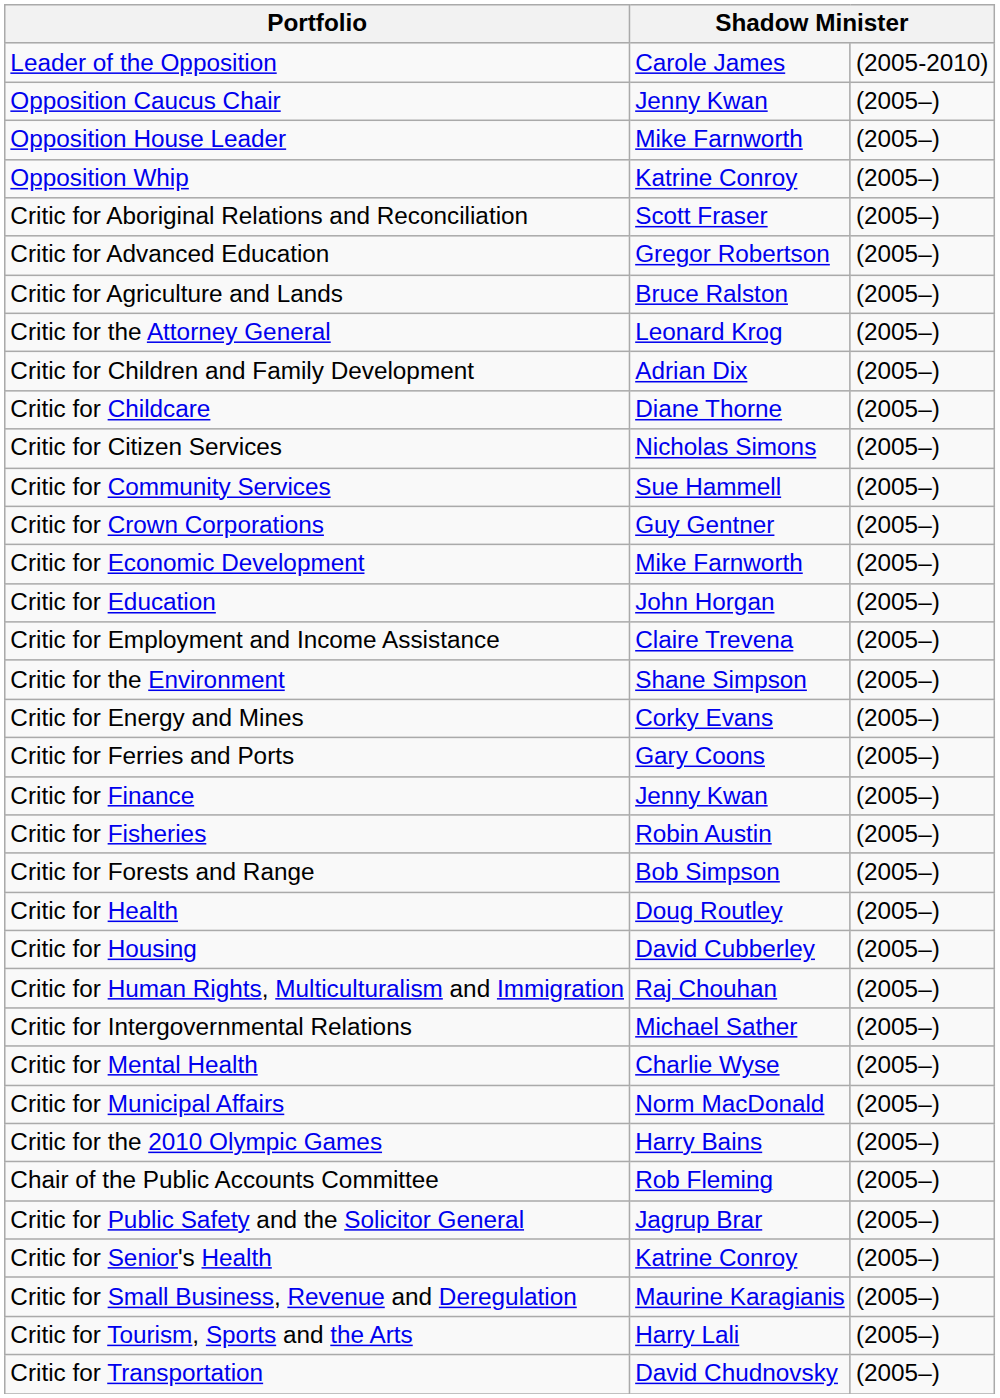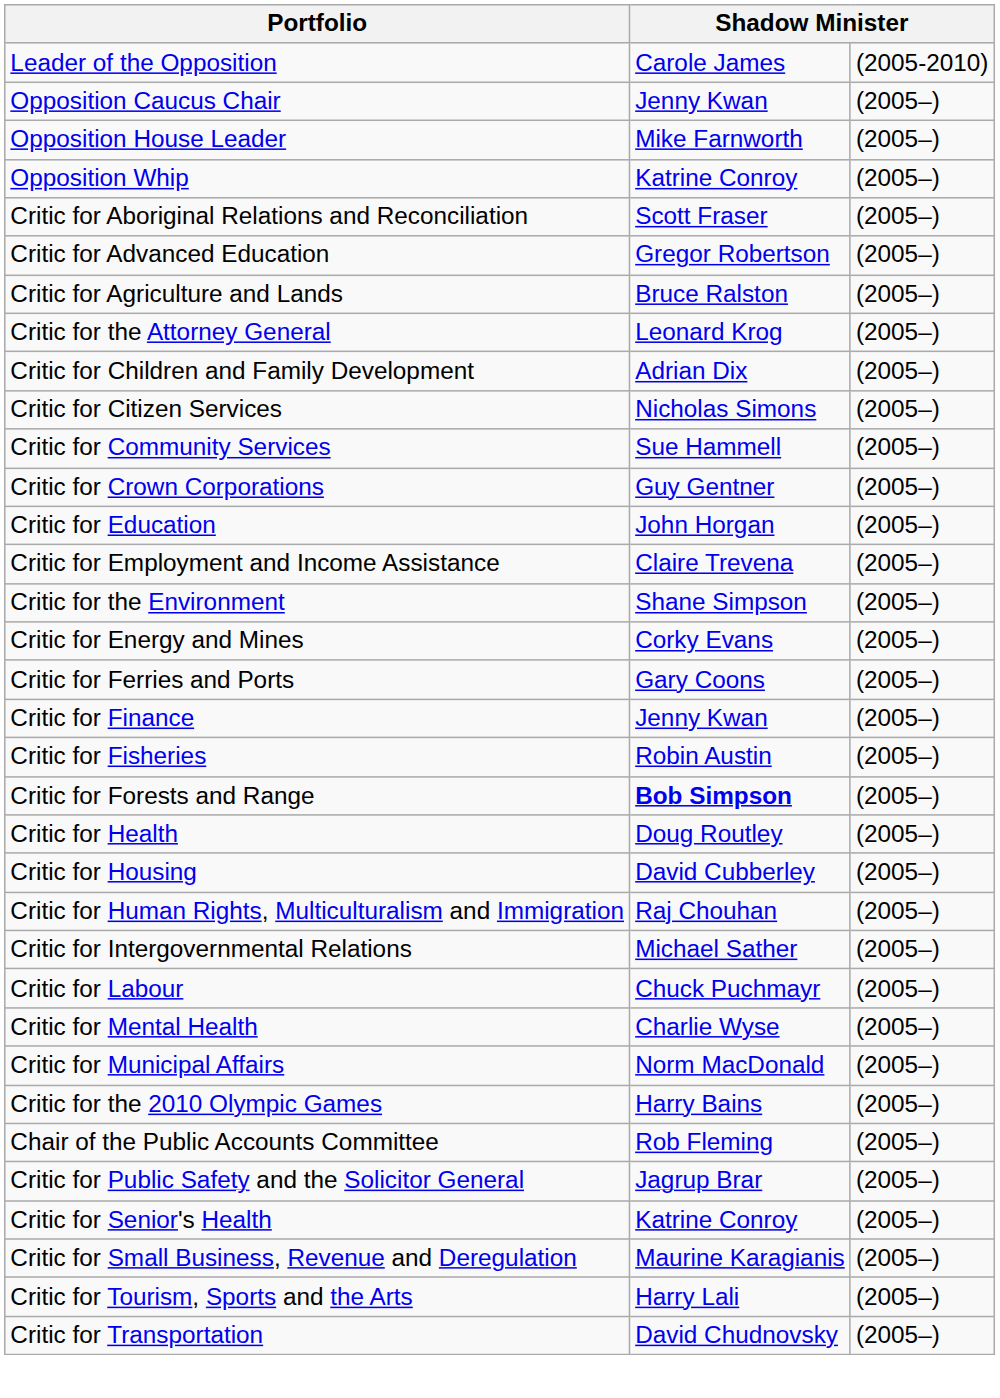 <table class="wikitable">
 <tr>
 <th>Portfolio</th>
 <th colspan="2">Shadow Minister</th>
 </tr>
 <tr ---->
 <td><a href='#'>Leader of the Opposition</a></td>
 <td><a href='#'>Carole James</a></td>
 <td>(2005-2010)</td>
 </tr>
 <tr ---->
 <td><a href='#'>Opposition Caucus Chair</a></td>
 <td><a href='#'>Jenny Kwan</a></td>
 <td>(2005–)</td>
 </tr>
 <tr ---->
 <td><a href='#'>Opposition House Leader</a></td>
 <td><a href='#'>Mike Farnworth</a></td>
 <td>(2005–)</td>
 </tr>
 <tr ---->
 <td><a href='#'>Opposition Whip</a></td>
 <td><a href='#'>Katrine Conroy</a></td>
 <td>(2005–)</td>
 </tr>
 <tr ---->
 <td>Critic for Aboriginal Relations and Reconciliation</td>
 <td><a href='#'>Scott Fraser</a></td>
 <td>(2005–)</td>
 </tr>
 <tr ---->
 <td>Critic for Advanced Education</td>
 <td><a href='#'>Gregor Robertson</a></td>
 <td>(2005–)</td>
 </tr>
 <tr ---->
 <td>Critic for Agriculture and Lands</td>
 <td><a href='#'>Bruce Ralston</a></td>
 <td>(2005–)</td>
 </tr>
 <tr ---->
 <td>Critic for the <a href='#'>Attorney General</a></td>
 <td><a href='#'>Leonard Krog</a></td>
 <td>(2005–)</td>
 </tr>
 <tr ---->
 <td>Critic for Children and Family Development</td>
 <td><a href='#'>Adrian Dix</a></td>
 <td>(2005–)</td>
 </tr>
 <tr ---->
-<td>Critic for <a href='#'>Childcare</a></td>
-<td><a href='#'>Diane Thorne</a></td>
-<td>(2005–)</td>
-</tr>
-<tr ---->
 <td>Critic for Citizen Services</td>
 <td><a href='#'>Nicholas Simons</a></td>
 <td>(2005–)</td>
 </tr>
 <tr ---->
 <td>Critic for <a href='#'>Community Services</a></td>
 <td><a href='#'>Sue Hammell</a></td>
 <td>(2005–)</td>
 </tr>
 <tr ---->
 <td>Critic for <a href='#'>Crown Corporations</a></td>
 <td><a href='#'>Guy Gentner</a></td>
-<td>(2005–)</td>
-</tr>
-<tr ---->
-<td>Critic for <a href='#'>Economic Development</a></td>
-<td><a href='#'>Mike Farnworth</a></td>
 <td>(2005–)</td>
 </tr>
 <tr ---->
 <td>Critic for <a href='#'>Education</a></td>
 <td><a href='#'>John Horgan</a></td>
 <td>(2005–)</td>
 </tr>
 <tr ---->
 <td>Critic for Employment and Income Assistance</td>
 <td><a href='#'>Claire Trevena</a></td>
 <td>(2005–)</td>
 </tr>
 <tr ---->
 <td>Critic for the <a href='#'>Environment</a></td>
 <td><a href='#'>Shane Simpson</a></td>
 <td>(2005–)</td>
 </tr>
 <tr ---->
 <td>Critic for Energy and Mines</td>
 <td><a href='#'>Corky Evans</a></td>
 <td>(2005–)</td>
 </tr>
 <tr ---->
 <td>Critic for Ferries and Ports</td>
 <td><a href='#'>Gary Coons</a></td>
 <td>(2005–)</td>
 </tr>
 <tr ---->
 <td>Critic for <a href='#'>Finance</a></td>
 <td><a href='#'>Jenny Kwan</a></td>
 <td>(2005–)</td>
 </tr>
 <tr ---->
 <td>Critic for <a href='#'>Fisheries</a></td>
 <td><a href='#'>Robin Austin</a></td>
 <td>(2005–)</td>
 </tr>
 <tr ---->
 <td>Critic for Forests and Range</td>
-<td><a href='#'>Bob Simpson</a></td>
+<td><strong><a href='#'>Bob Simpson</a></strong></td>
 <td>(2005–)</td>
 </tr>
 <tr ---->
 <td>Critic for <a href='#'>Health</a></td>
 <td><a href='#'>Doug Routley</a></td>
 <td>(2005–)</td>
 </tr>
 <tr ---->
 <td>Critic for <a href='#'>Housing</a></td>
 <td><a href='#'>David Cubberley</a></td>
 <td>(2005–)</td>
 </tr>
 <tr ---->
 <td>Critic for <a href='#'>Human Rights</a>, <a href='#'>Multiculturalism</a> and <a href='#'>Immigration</a></td>
 <td><a href='#'>Raj Chouhan</a></td>
 <td>(2005–)</td>
 </tr>
 <tr ---->
 <td>Critic for Intergovernmental Relations</td>
 <td><a href='#'>Michael Sather</a></td>
+<td>(2005–)</td>
+</tr>
+<tr ---->
+<td>Critic for <a href='#'>Labour</a></td>
+<td><a href='#'>Chuck Puchmayr</a></td>
 <td>(2005–)</td>
 </tr>
 <tr ---->
 <td>Critic for <a href='#'>Mental Health</a></td>
 <td><a href='#'>Charlie Wyse</a></td>
 <td>(2005–)</td>
 </tr>
 <tr ---->
 <td>Critic for <a href='#'>Municipal Affairs</a></td>
 <td><a href='#'>Norm MacDonald</a></td>
 <td>(2005–)</td>
 </tr>
 <tr ---->
 <td>Critic for the <a href='#'>2010 Olympic Games</a></td>
 <td><a href='#'>Harry Bains</a></td>
 <td>(2005–)</td>
 </tr>
 <tr ---->
 <td>Chair of the Public Accounts Committee</td>
 <td><a href='#'>Rob Fleming</a></td>
 <td>(2005–)</td>
 </tr>
 <tr ---->
 <td>Critic for <a href='#'>Public Safety</a> and the <a href='#'>Solicitor General</a></td>
 <td><a href='#'>Jagrup Brar</a></td>
 <td>(2005–)</td>
 </tr>
 <tr ---->
 <td>Critic for <a href='#'>Senior</a>'s <a href='#'>Health</a></td>
 <td><a href='#'>Katrine Conroy</a></td>
 <td>(2005–)</td>
 </tr>
 <tr ---->
 <td>Critic for <a href='#'>Small Business</a>, <a href='#'>Revenue</a> and <a href='#'>Deregulation</a></td>
 <td><a href='#'>Maurine Karagianis</a></td>
 <td>(2005–)</td>
 </tr>
 <tr ---->
 <td>Critic for <a href='#'>Tourism</a>, <a href='#'>Sports</a> and <a href='#'>the Arts</a></td>
 <td><a href='#'>Harry Lali</a></td>
 <td>(2005–)</td>
 </tr>
 <tr ---->
 <td>Critic for <a href='#'>Transportation</a></td>
 <td><a href='#'>David Chudnovsky</a></td>
 <td>(2005–)</td>
 </tr>
 </table>
